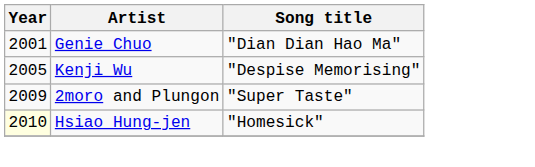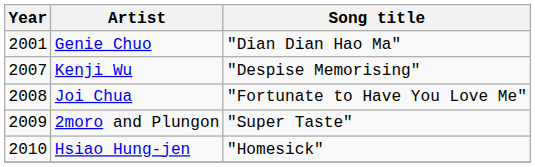 <table class="wikitable sortable">
 <tr>
 <th>Year</th>
 <th>Artist</th>
 <th>Song title</th>
 </tr>
 <tr>
 <td>2001</td>
 <td><a href='#'>Genie Chuo</a></td>
 <td>"Dian Dian Hao Ma"</td>
 </tr>
 <tr>
-<td>2005</td>
+<td>2007</td>
 <td><a href='#'>Kenji Wu</a></td>
 <td>"Despise Memorising"</td>
+</tr>
+<tr>
+<td>2008</td>
+<td><a href='#'>Joi Chua</a></td>
+<td>"Fortunate to Have You Love Me"</td>
 </tr>
 <tr>
 <td>2009</td>
 <td><a href='#'>2moro</a> and Plungon</td>
 <td>"Super Taste"</td>
 </tr>
 <tr>
-<td style="background: lightyellow;">2010</td>
+<td>2010</td>
 <td><a href='#'>Hsiao Hung-jen</a></td>
 <td>"Homesick"</td>
 </tr>
 <tr>
 </tr>
 </table>
